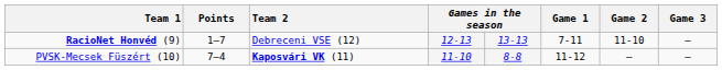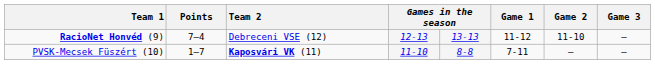 <table class=wikitable style="text-align:center">
 <tr>
 <th style="width:225px; text-align:right;">Team 1</th>
 <th style="width:80px;">Points</th>
 <th style="width:225px; text-align:left;">Team 2</th>
 <th colspan=2; style="width:140px;"><em>Games in the season</em></th>
 <th style="width:70px;">Game 1</th>
 <th style="width:70px;">Game 2</th>
 <th style="width:70px;">Game 3</th>
 </tr>
 <tr>
 <td style="text-align:right;"> <strong><a href='#'>RacioNet Honvéd</a></strong> (9)</td>
-<td>1–7</td>
+<td>7–4</td>
 <td style="text-align:left;"> <a href='#'>Debreceni VSE</a> (12)</td>
 <td bgcolor=#f5f5f5><em><a href='#'>12-13</a></em></td>
 <td bgcolor=#f5f5f5><em><a href='#'>13-13</a> </em></td>
-<td>7-11</td>
+<td>11-12</td>
 <td>11-10</td>
 <td>—</td>
 </tr>
 <tr>
 <td style="text-align:right;"> <a href='#'>PVSK-Mecsek Füszért</a> (10)</td>
-<td>7–4</td>
+<td>1–7</td>
 <td style="text-align:left;"> <strong><a href='#'>Kaposvári VK</a></strong> (11)</td>
 <td bgcolor=#f5f5f5><em><a href='#'>11-10</a></em></td>
 <td bgcolor=#f5f5f5><em><a href='#'>8-8</a></em></td>
-<td>11-12</td>
+<td>7-11</td>
 <td>—</td>
 <td>—</td>
 </tr>
 </table>
